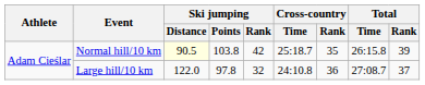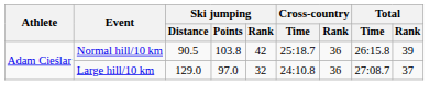 <table class="wikitable" style="font-size:90%">
 <tr>
 <th rowspan="2">Athlete</th>
 <th rowspan="2">Event</th>
 <th colspan="3">Ski jumping</th>
 <th colspan="2">Cross-country</th>
 <th colspan="2">Total</th>
 </tr>
 <tr style="font-size:95%">
 <th>Distance</th>
 <th>Points</th>
 <th>Rank</th>
 <th>Time</th>
 <th>Rank</th>
 <th>Time</th>
 <th>Rank</th>
 </tr>
 <tr align=center>
 <td align=left rowspan=2><a href='#'>Adam Cieślar</a></td>
 <td align=left><a href='#'>Normal hill/10 km</a></td>
-<td style="background: lightyellow;">90.5</td>
+<td>90.5</td>
 <td>103.8</td>
 <td>42</td>
 <td>25:18.7</td>
-<td>35</td>
+<td>36</td>
 <td>26:15.8</td>
 <td>39</td>
 </tr>
 <tr align=center>
 <td align=left><a href='#'>Large hill/10 km</a></td>
-<td>122.0</td>
-<td>97.8</td>
+<td>129.0</td>
+<td>97.0</td>
 <td>32</td>
 <td>24:10.8</td>
 <td>36</td>
 <td>27:08.7</td>
 <td>37</td>
 </tr>
 </table>
